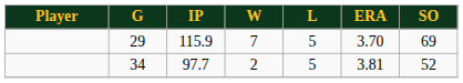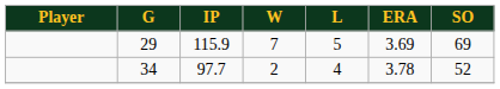 <table class="wikitable sortable">
 <tr>
 <th style="background:#0C371D;color:#ffc322;" width="16%">Player</th>
 <th style="background:#0C371D;color:#ffc322;" width="9%">G</th>
 <th style="background:#0C371D;color:#ffc322;" width="9%">IP</th>
 <th style="background:#0C371D;color:#ffc322;" width="9%">W</th>
 <th style="background:#0C371D;color:#ffc322;" width="9%">L</th>
 <th style="background:#0C371D;color:#ffc322;" width="9%">ERA</th>
 <th style="background:#0C371D;color:#ffc322;" width="9%">SO</th>
 </tr>
 <tr align="center">
 <td></td>
 <td>29</td>
 <td>115.9</td>
 <td>7</td>
 <td>5</td>
-<td>3.70</td>
+<td>3.69</td>
 <td>69</td>
 </tr>
 <tr align="center">
 <td></td>
 <td>34</td>
 <td>97.7</td>
 <td>2</td>
-<td>5</td>
-<td>3.81</td>
+<td>4</td>
+<td>3.78</td>
 <td>52</td>
 </tr>
 <tr align="center">
 </tr>
 </table>
